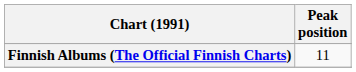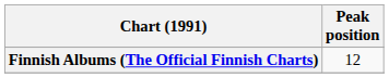 <table class="wikitable sortable plainrowheaders" style="text-align:center">
 <tr>
 <th scope="col">Chart (1991)</th>
 <th scope="col">Peak<br> position</th>
 </tr>
 <tr>
 </tr>
 <tr>
 </tr>
 <tr>
 </tr>
 <tr>
 </tr>
 <tr>
 <th scope="row">Finnish Albums (<a href='#'>The Official Finnish Charts</a>)</th>
-<td align="center">11</td>
+<td align="center">12</td>
 </tr>
 <tr>
 </tr>
 <tr>
 </tr>
 <tr>
 </tr>
 <tr>
 </tr>
 <tr>
 </tr>
 <tr>
 </tr>
 <tr>
 </tr>
 </table>
